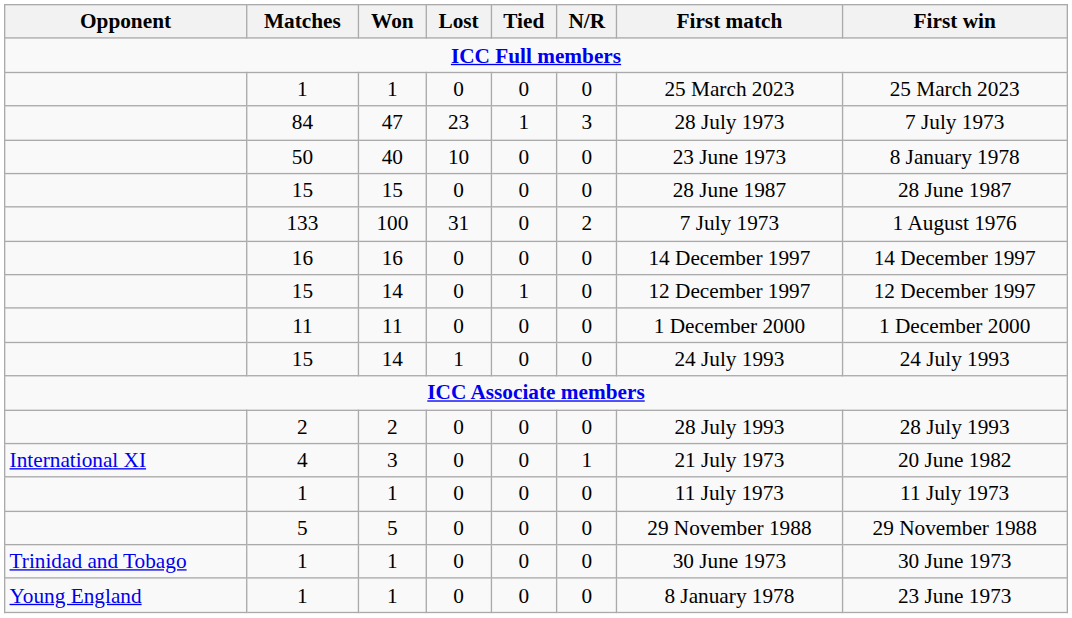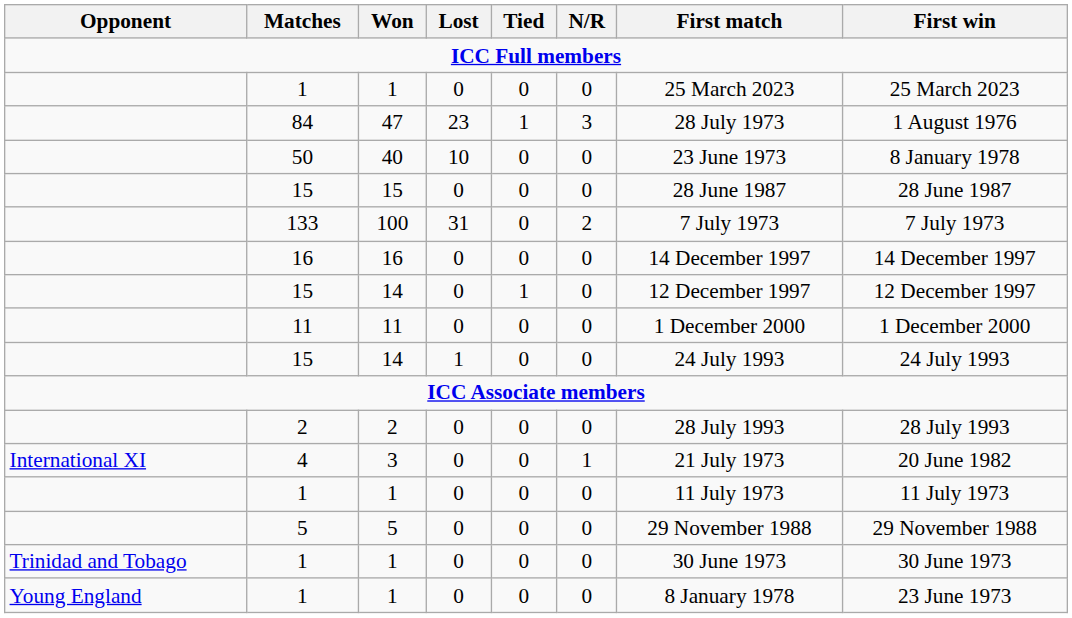 <table class="wikitable plainrowheaders sortable" style="text-align: center; width: 800px;">
 <tr>
 <th>Opponent</th>
 <th>Matches</th>
 <th>Won</th>
 <th>Lost</th>
 <th>Tied</th>
 <th>N/R</th>
 <th>First match</th>
 <th>First win</th>
 </tr>
 <tr>
 <td colspan="8" style="text-align:center;"><strong><a href='#'>ICC Full members</a></strong></td>
 </tr>
 <tr>
 <td align="left"></td>
 <td>1</td>
 <td>1</td>
 <td>0</td>
 <td>0</td>
 <td>0</td>
 <td>25 March 2023</td>
 <td>25 March 2023</td>
 </tr>
 <tr>
 <td align="left"></td>
 <td>84</td>
 <td>47</td>
 <td>23</td>
 <td>1</td>
 <td>3</td>
 <td>28 July 1973</td>
-<td>7 July 1973</td>
+<td>1 August 1976</td>
 </tr>
 <tr>
 <td align="left"></td>
 <td>50</td>
 <td>40</td>
 <td>10</td>
 <td>0</td>
 <td>0</td>
 <td>23 June 1973</td>
 <td>8 January 1978</td>
 </tr>
 <tr>
 <td align="left"></td>
 <td>15</td>
 <td>15</td>
 <td>0</td>
 <td>0</td>
 <td>0</td>
 <td>28 June 1987</td>
 <td>28 June 1987</td>
 </tr>
 <tr>
 <td align="left"></td>
 <td>133</td>
 <td>100</td>
 <td>31</td>
 <td>0</td>
 <td>2</td>
 <td>7 July 1973</td>
-<td>1 August 1976</td>
+<td>7 July 1973</td>
 </tr>
 <tr>
 <td align="left"></td>
 <td>16</td>
 <td>16</td>
 <td>0</td>
 <td>0</td>
 <td>0</td>
 <td>14 December 1997</td>
 <td>14 December 1997</td>
 </tr>
 <tr>
 <td align="left"></td>
 <td>15</td>
 <td>14</td>
 <td>0</td>
 <td>1</td>
 <td>0</td>
 <td>12 December 1997</td>
 <td>12 December 1997</td>
 </tr>
 <tr>
 <td align="left"></td>
 <td>11</td>
 <td>11</td>
 <td>0</td>
 <td>0</td>
 <td>0</td>
 <td>1 December 2000</td>
 <td>1 December 2000</td>
 </tr>
 <tr>
 <td align="left"></td>
 <td>15</td>
 <td>14</td>
 <td>1</td>
 <td>0</td>
 <td>0</td>
 <td>24 July 1993</td>
 <td>24 July 1993</td>
 </tr>
 <tr>
 <td colspan="8" style="text-align:center;"><strong><a href='#'>ICC Associate members</a></strong></td>
 </tr>
 <tr>
 <td align="left"></td>
 <td>2</td>
 <td>2</td>
 <td>0</td>
 <td>0</td>
 <td>0</td>
 <td>28 July 1993</td>
 <td>28 July 1993</td>
 </tr>
 <tr>
 <td align="left"><a href='#'>International XI</a></td>
 <td>4</td>
 <td>3</td>
 <td>0</td>
 <td>0</td>
 <td>1</td>
 <td>21 July 1973</td>
 <td>20 June 1982</td>
 </tr>
 <tr>
 <td align="left"></td>
 <td>1</td>
 <td>1</td>
 <td>0</td>
 <td>0</td>
 <td>0</td>
 <td>11 July 1973</td>
 <td>11 July 1973</td>
 </tr>
 <tr>
 <td align="left"></td>
 <td>5</td>
 <td>5</td>
 <td>0</td>
 <td>0</td>
 <td>0</td>
 <td>29 November 1988</td>
 <td>29 November 1988</td>
 </tr>
 <tr>
 <td align="left"><a href='#'>Trinidad and Tobago</a></td>
 <td>1</td>
 <td>1</td>
 <td>0</td>
 <td>0</td>
 <td>0</td>
 <td>30 June 1973</td>
 <td>30 June 1973</td>
 </tr>
 <tr>
 <td align="left"><a href='#'>Young England</a></td>
 <td>1</td>
 <td>1</td>
 <td>0</td>
 <td>0</td>
 <td>0</td>
 <td>8 January 1978</td>
 <td>23 June 1973</td>
 </tr>
 </table>
